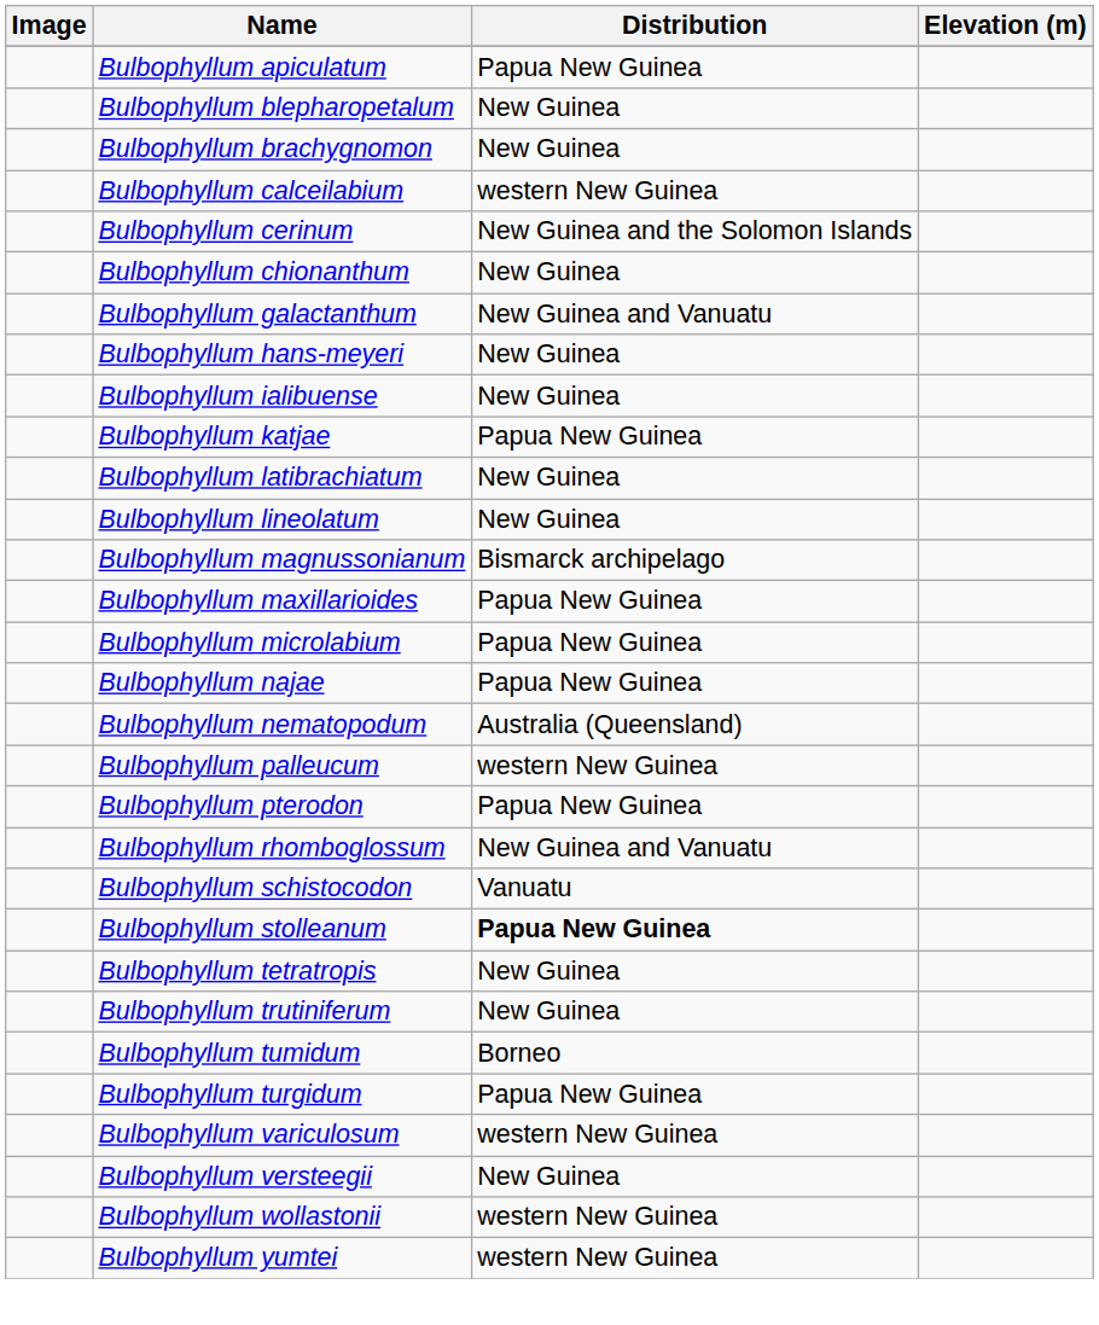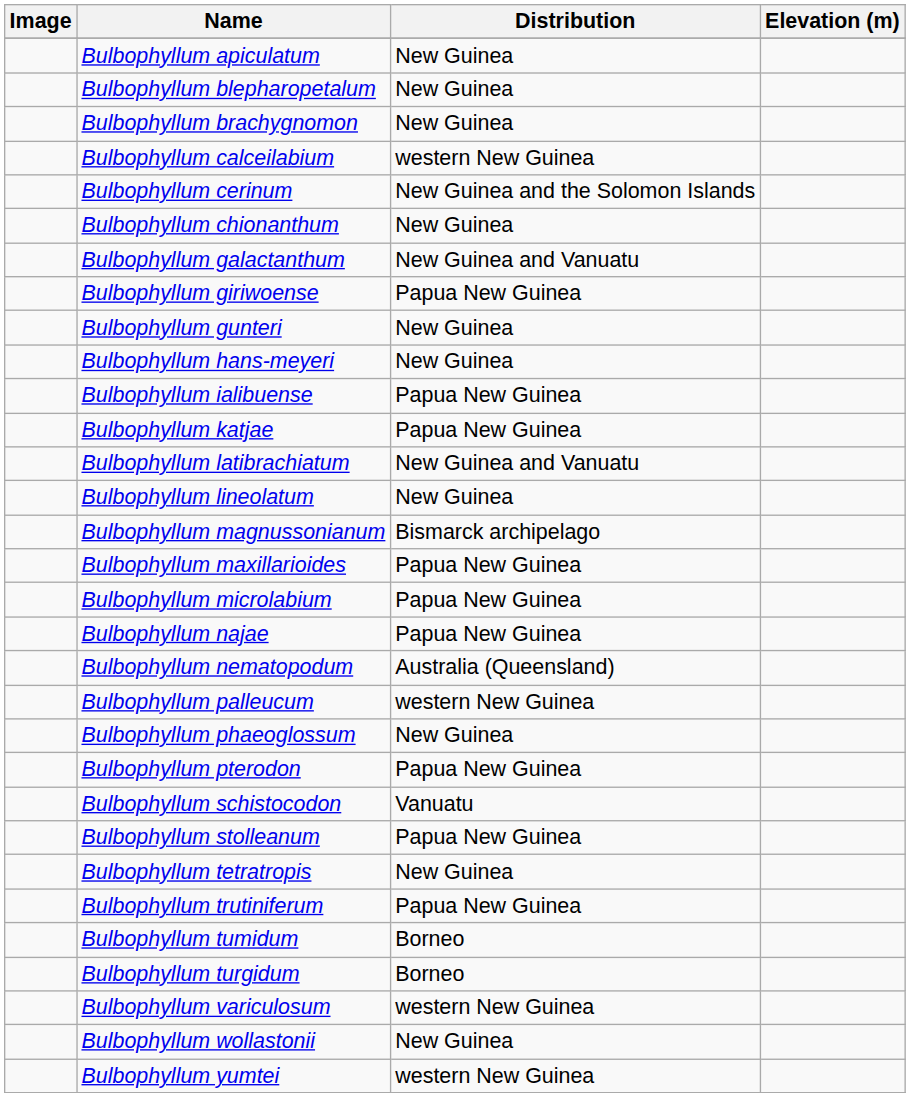 <table class="wikitable collapsible">
 <tr>
 <th>Image</th>
 <th>Name</th>
 <th>Distribution</th>
 <th>Elevation (m)</th>
 </tr>
 <tr>
 </tr>
 <tr>
 <td></td>
 <td><em><a href='#'>Bulbophyllum apiculatum</a></em> </td>
-<td>Papua New Guinea</td>
+<td>New Guinea</td>
 <td></td>
 </tr>
 <tr>
 <td></td>
 <td><em><a href='#'>Bulbophyllum blepharopetalum</a></em> </td>
 <td>New Guinea</td>
 <td></td>
 </tr>
 <tr>
 <td></td>
 <td><em><a href='#'>Bulbophyllum brachygnomon</a></em> </td>
 <td>New Guinea</td>
 <td></td>
 </tr>
 <tr>
 <td></td>
 <td><em><a href='#'>Bulbophyllum calceilabium</a></em> </td>
 <td>western New Guinea</td>
 <td></td>
 </tr>
 <tr>
 <td></td>
 <td><em><a href='#'>Bulbophyllum cerinum</a></em> </td>
 <td>New Guinea and the Solomon Islands</td>
 <td></td>
 </tr>
 <tr>
 <td></td>
 <td><em><a href='#'>Bulbophyllum chionanthum</a></em> </td>
 <td>New Guinea</td>
 <td></td>
 </tr>
 <tr>
 <td></td>
 <td><em><a href='#'>Bulbophyllum galactanthum</a></em> </td>
 <td>New Guinea and Vanuatu</td>
 <td></td>
 </tr>
 <tr>
 <td></td>
+<td><em><a href='#'>Bulbophyllum giriwoense</a></em> </td>
+<td>Papua New Guinea</td>
+<td></td>
+</tr>
+<tr>
+<td></td>
+<td><em><a href='#'>Bulbophyllum gunteri</a></em> </td>
+<td>New Guinea</td>
+<td></td>
+</tr>
+<tr>
+<td></td>
 <td><em><a href='#'>Bulbophyllum hans-meyeri</a></em> </td>
 <td>New Guinea</td>
 <td></td>
 </tr>
 <tr>
 <td></td>
 <td><em><a href='#'>Bulbophyllum ialibuense</a></em> </td>
-<td>New Guinea</td>
+<td>Papua New Guinea</td>
 <td></td>
 </tr>
 <tr>
 <td></td>
 <td><em><a href='#'>Bulbophyllum katjae</a></em> </td>
 <td>Papua New Guinea</td>
 <td></td>
 </tr>
 <tr>
 <td></td>
 <td><em><a href='#'>Bulbophyllum latibrachiatum</a></em> </td>
-<td>New Guinea</td>
+<td>New Guinea and Vanuatu</td>
 <td></td>
 </tr>
 <tr>
 <td></td>
 <td><em><a href='#'>Bulbophyllum lineolatum</a></em> </td>
 <td>New Guinea</td>
 <td></td>
 </tr>
 <tr>
 <td></td>
 <td><em><a href='#'>Bulbophyllum magnussonianum</a></em> </td>
 <td>Bismarck archipelago</td>
 <td></td>
 </tr>
 <tr>
 <td></td>
 <td><em><a href='#'>Bulbophyllum maxillarioides</a></em> </td>
 <td>Papua New Guinea</td>
 <td></td>
 </tr>
 <tr>
 <td></td>
 <td><em><a href='#'>Bulbophyllum microlabium</a></em> </td>
 <td>Papua New Guinea</td>
 <td></td>
 </tr>
 <tr>
 <td></td>
 <td><em><a href='#'>Bulbophyllum najae</a></em> </td>
 <td>Papua New Guinea</td>
 <td></td>
 </tr>
 <tr>
 <td></td>
 <td><em><a href='#'>Bulbophyllum nematopodum</a></em> </td>
 <td>Australia (Queensland)</td>
 <td></td>
 </tr>
 <tr>
 <td></td>
 <td><em><a href='#'>Bulbophyllum palleucum</a></em> </td>
 <td>western New Guinea</td>
 <td></td>
 </tr>
 <tr>
 <td></td>
-<td><em><a href='#'>Bulbophyllum pterodon</a></em> </td>
-<td>Papua New Guinea</td>
+<td><em><a href='#'>Bulbophyllum phaeoglossum</a></em> </td>
+<td>New Guinea</td>
 <td></td>
 </tr>
 <tr>
 <td></td>
-<td><em><a href='#'>Bulbophyllum rhomboglossum</a></em> </td>
-<td>New Guinea and Vanuatu</td>
+<td><em><a href='#'>Bulbophyllum pterodon</a></em> </td>
+<td>Papua New Guinea</td>
 <td></td>
 </tr>
 <tr>
 <td></td>
 <td><em><a href='#'>Bulbophyllum schistocodon</a></em> </td>
 <td>Vanuatu</td>
 <td></td>
 </tr>
 <tr>
 <td></td>
 <td><em><a href='#'>Bulbophyllum stolleanum</a></em> </td>
-<td><strong>Papua New Guinea</strong></td>
+<td>Papua New Guinea</td>
 <td></td>
 </tr>
 <tr>
 <td></td>
 <td><em><a href='#'>Bulbophyllum tetratropis</a></em> </td>
 <td>New Guinea</td>
 <td></td>
 </tr>
 <tr>
 <td></td>
 <td><em><a href='#'>Bulbophyllum trutiniferum</a></em> </td>
-<td>New Guinea</td>
+<td>Papua New Guinea</td>
 <td></td>
 </tr>
 <tr>
 <td></td>
 <td><em><a href='#'>Bulbophyllum tumidum</a></em> </td>
 <td>Borneo</td>
 <td></td>
 </tr>
 <tr>
 <td></td>
 <td><em><a href='#'>Bulbophyllum turgidum</a></em> </td>
-<td>Papua New Guinea</td>
+<td>Borneo</td>
 <td></td>
 </tr>
 <tr>
 <td></td>
 <td><em><a href='#'>Bulbophyllum variculosum</a></em> </td>
 <td>western New Guinea</td>
 <td></td>
 </tr>
 <tr>
 <td></td>
-<td><em><a href='#'>Bulbophyllum versteegii</a></em> </td>
+<td><em><a href='#'>Bulbophyllum wollastonii</a></em> </td>
 <td>New Guinea</td>
-<td></td>
-</tr>
-<tr>
-<td></td>
-<td><em><a href='#'>Bulbophyllum wollastonii</a></em> </td>
-<td>western New Guinea</td>
 <td></td>
 </tr>
 <tr>
 <td></td>
 <td><em><a href='#'>Bulbophyllum yumtei</a></em> </td>
 <td>western New Guinea</td>
 <td></td>
 </tr>
 <tr>
 </tr>
 </table>
